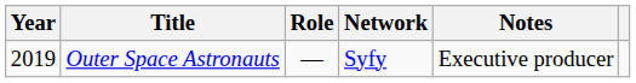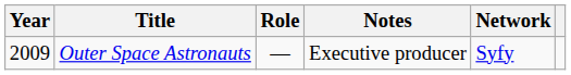 <table class="wikitable plainrowheaders">
 <tr>
 <th scope="col">Year</th>
 <th scope="col">Title</th>
 <th scope="col">Role</th>
+<th scope="col">Notes</th>
 <th scope="col">Network</th>
-<th scope="col">Notes</th>
 <th scope="col"></th>
 </tr>
 <tr>
-<td>2019</td>
+<td>2009</td>
 <td><em><a href='#'>Outer Space Astronauts</a></em></td>
 <td style="text-align:center;">—</td>
+<td>Executive producer</td>
 <td><a href='#'>Syfy</a></td>
-<td>Executive producer</td>
 <td style="text-align:center;"></td>
 </tr>
 </table>
